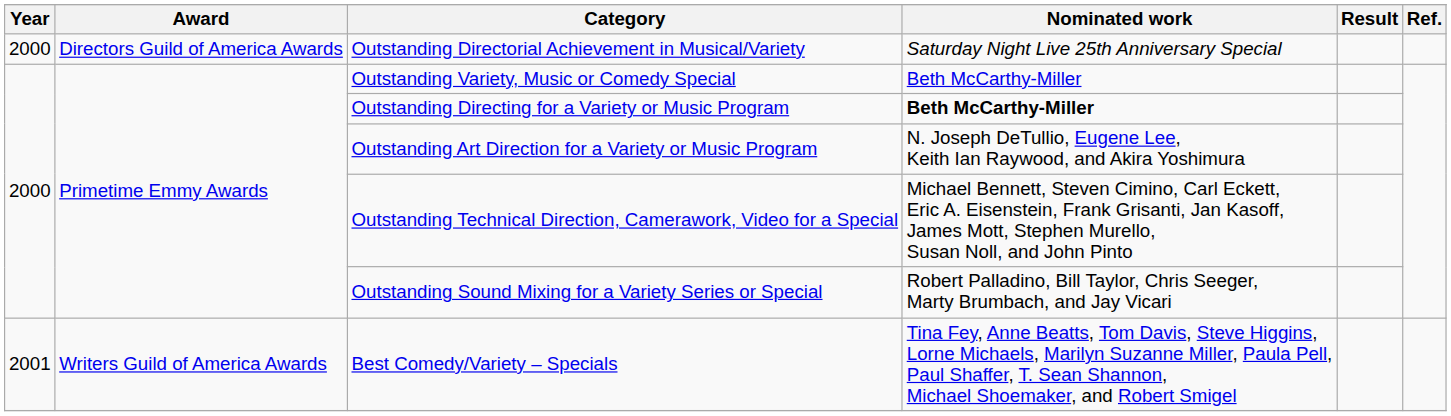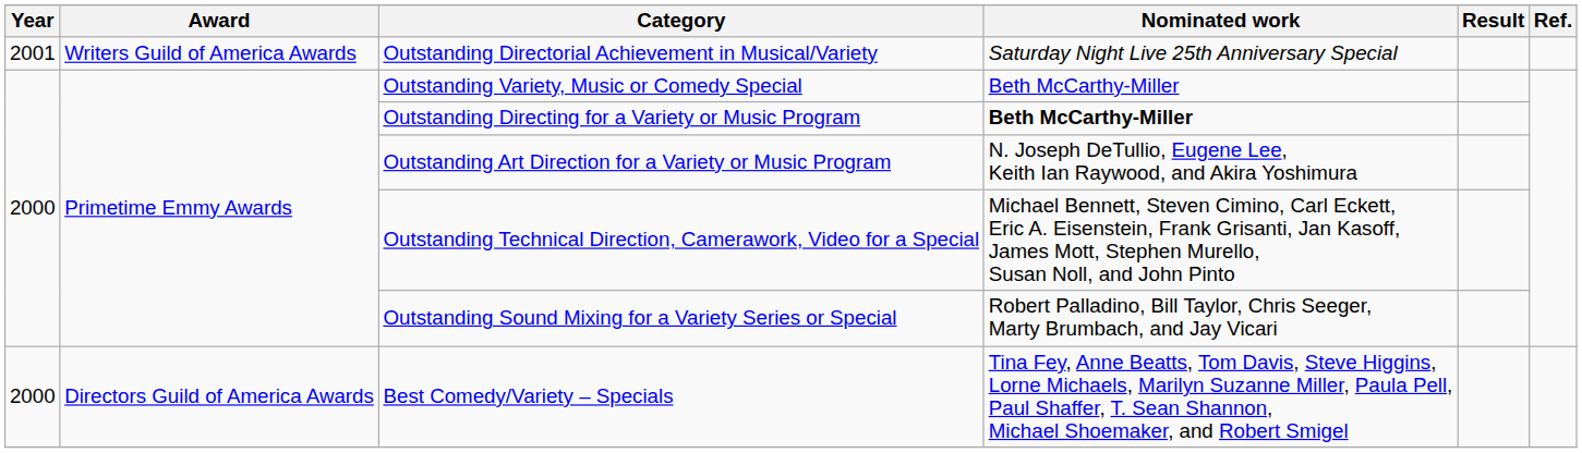 <table class="wikitable unsortable">
 <tr align="center">
 </tr>
 <tr>
 <th>Year</th>
 <th>Award</th>
 <th>Category</th>
 <th>Nominated work</th>
 <th>Result</th>
 <th>Ref.</th>
 </tr>
 <tr>
-<td>2000</td>
-<td><a href='#'>Directors Guild of America Awards</a></td>
+<td>2001</td>
+<td><a href='#'>Writers Guild of America Awards</a></td>
 <td><a href='#'>Outstanding Directorial Achievement in Musical/Variety</a></td>
 <td><em>Saturday Night Live 25th Anniversary Special</em></td>
 <td></td>
 <td></td>
 </tr>
 <tr>
 <td rowspan=5>2000</td>
 <td rowspan=5><a href='#'>Primetime Emmy Awards</a></td>
 <td><a href='#'>Outstanding Variety, Music or Comedy Special</a></td>
 <td><a href='#'>Beth McCarthy-Miller</a></td>
 <td></td>
 <td rowspan=5></td>
 </tr>
 <tr>
 <td><a href='#'>Outstanding Directing for a Variety or Music Program</a></td>
 <td><strong>Beth McCarthy-Miller</strong></td>
 <td></td>
 </tr>
 <tr>
 <td><a href='#'>Outstanding Art Direction for a Variety or Music Program</a></td>
 <td>N. Joseph DeTullio, <a href='#'>Eugene Lee</a>, <br> Keith Ian Raywood, and Akira Yoshimura</td>
 <td></td>
 </tr>
 <tr>
 <td><a href='#'>Outstanding Technical Direction, Camerawork, Video for a Special</a></td>
 <td>Michael Bennett, Steven Cimino, Carl Eckett, <br> Eric A. Eisenstein, Frank Grisanti, Jan Kasoff, <br> James Mott, Stephen Murello, <br> Susan Noll, and John Pinto</td>
 <td></td>
 </tr>
 <tr>
 <td><a href='#'>Outstanding Sound Mixing for a Variety Series or Special</a></td>
 <td>Robert Palladino, Bill Taylor, Chris Seeger, <br> Marty Brumbach, and Jay Vicari</td>
 <td></td>
 </tr>
 <tr>
-<td>2001</td>
-<td><a href='#'>Writers Guild of America Awards</a></td>
+<td>2000</td>
+<td><a href='#'>Directors Guild of America Awards</a></td>
 <td><a href='#'>Best Comedy/Variety – Specials</a></td>
 <td><a href='#'>Tina Fey</a>, <a href='#'>Anne Beatts</a>, <a href='#'>Tom Davis</a>, <a href='#'>Steve Higgins</a>, <br> <a href='#'>Lorne Michaels</a>, <a href='#'>Marilyn Suzanne Miller</a>, <a href='#'>Paula Pell</a>, <br> <a href='#'>Paul Shaffer</a>, <a href='#'>T. Sean Shannon</a>, <br> <a href='#'>Michael Shoemaker</a>, and <a href='#'>Robert Smigel</a></td>
 <td></td>
 <td></td>
 </tr>
 <tr>
 </tr>
 </table>
